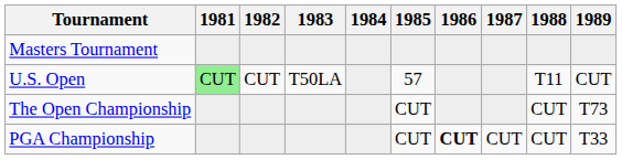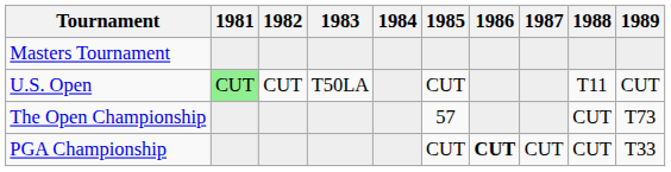 <table class="wikitable" style="font-size:95%;text-align:center;">
 <tr>
 <th>Tournament</th>
 <th>1981</th>
 <th>1982</th>
 <th>1983</th>
 <th>1984</th>
 <th>1985</th>
 <th>1986</th>
 <th>1987</th>
 <th>1988</th>
 <th>1989</th>
 </tr>
 <tr>
 <td align=left><a href='#'>Masters Tournament</a></td>
 <td style="background:#eeeeee;"></td>
 <td style="background:#eeeeee;"></td>
 <td style="background:#eeeeee;"></td>
 <td style="background:#eeeeee;"></td>
 <td style="background:#eeeeee;"></td>
 <td style="background:#eeeeee;"></td>
 <td style="background:#eeeeee;"></td>
 <td style="background:#eeeeee;"></td>
 <td style="background:#eeeeee;"></td>
 </tr>
 <tr>
 <td align=left><a href='#'>U.S. Open</a></td>
 <td style="background: lightgreen;">CUT</td>
 <td>CUT</td>
 <td>T50<span>LA</span></td>
 <td style="background:#eeeeee;"></td>
-<td>57</td>
+<td>CUT</td>
 <td style="background:#eeeeee;"></td>
 <td style="background:#eeeeee;"></td>
 <td>T11</td>
 <td>CUT</td>
 </tr>
 <tr>
 <td align=left><a href='#'>The Open Championship</a></td>
 <td style="background:#eeeeee;"></td>
 <td style="background:#eeeeee;"></td>
 <td style="background:#eeeeee;"></td>
 <td style="background:#eeeeee;"></td>
-<td>CUT</td>
+<td>57</td>
 <td style="background:#eeeeee;"></td>
 <td style="background:#eeeeee;"></td>
 <td>CUT</td>
 <td>T73</td>
 </tr>
 <tr>
 <td align=left><a href='#'>PGA Championship</a></td>
 <td style="background:#eeeeee;"></td>
 <td style="background:#eeeeee;"></td>
 <td style="background:#eeeeee;"></td>
 <td style="background:#eeeeee;"></td>
 <td>CUT</td>
 <td><strong>CUT</strong></td>
 <td>CUT</td>
 <td>CUT</td>
 <td>T33</td>
 </tr>
 </table>
